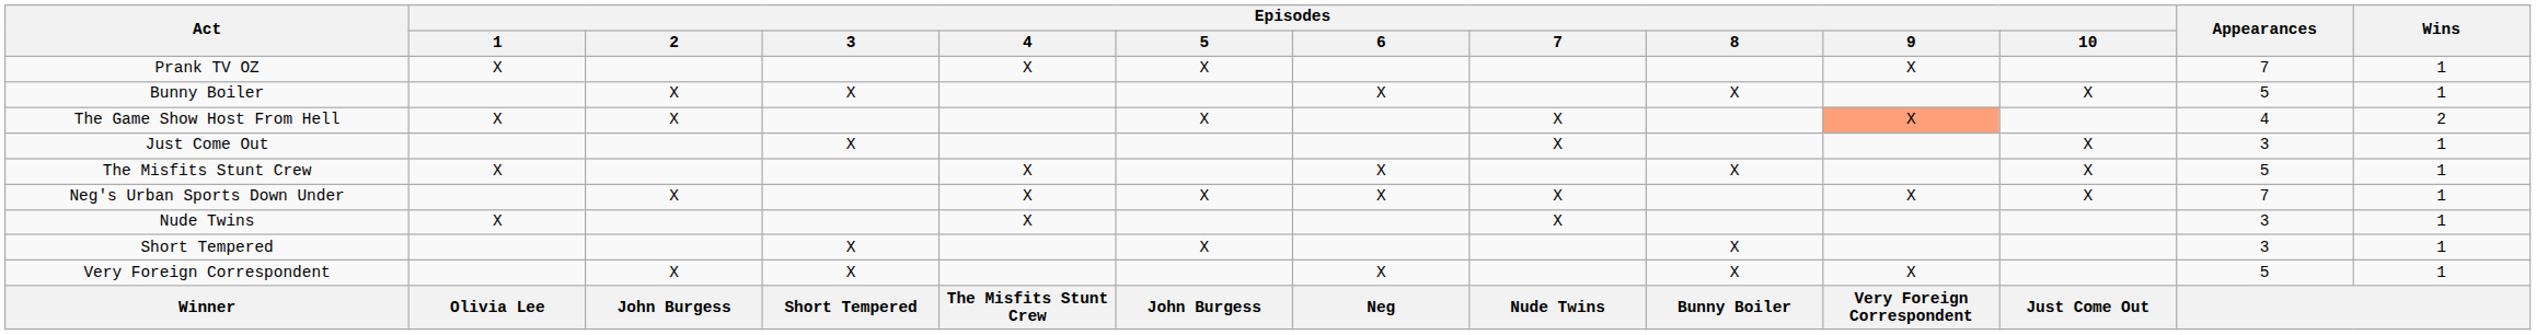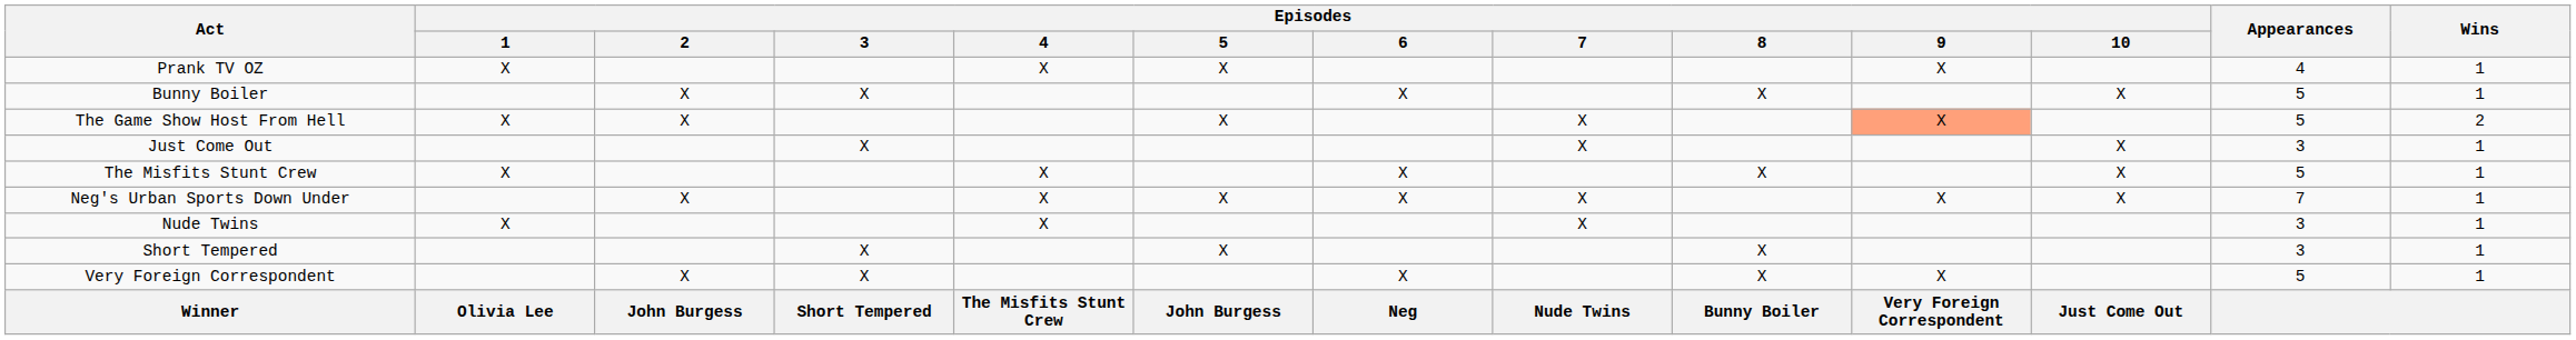 <table class="wikitable" style="text-align:center; font-size:95%;">
 <tr>
 <th rowspan="2">Act</th>
 <th colspan="10">Episodes</th>
 <th style="width: 7%;" rowspan="2">Appearances</th>
 <th style="width: 7%;" rowspan="2">Wins</th>
 </tr>
 <tr>
 <th style="width: 7%;">1</th>
 <th style="width: 7%;">2</th>
 <th style="width: 7%;">3</th>
 <th style="width: 7%;">4</th>
 <th style="width: 7%;">5</th>
 <th style="width: 7%;">6</th>
 <th style="width: 7%;">7</th>
 <th style="width: 7%;">8</th>
 <th style="width: 7%;">9</th>
 <th style="width: 7%;">10</th>
 </tr>
 <tr>
 <td>Prank TV OZ</td>
 <td>X</td>
 <td></td>
 <td></td>
 <td>X</td>
 <td>X</td>
 <td></td>
 <td></td>
 <td></td>
 <td>X</td>
 <td></td>
-<td>7</td>
+<td>4</td>
 <td>1</td>
 </tr>
 <tr>
 <td>Bunny Boiler</td>
 <td></td>
 <td>X</td>
 <td>X</td>
 <td></td>
 <td></td>
 <td>X</td>
 <td></td>
 <td>X</td>
 <td></td>
 <td>X</td>
 <td>5</td>
 <td>1</td>
 </tr>
 <tr>
 <td>The Game Show Host From Hell</td>
 <td>X</td>
 <td>X</td>
 <td></td>
 <td></td>
 <td>X</td>
 <td></td>
 <td>X</td>
 <td></td>
 <td style="background: lightsalmon;">X</td>
 <td></td>
-<td>4</td>
+<td>5</td>
 <td>2</td>
 </tr>
 <tr>
 <td>Just Come Out</td>
 <td></td>
 <td></td>
 <td>X</td>
 <td></td>
 <td></td>
 <td></td>
 <td>X</td>
 <td></td>
 <td></td>
 <td>X</td>
 <td>3</td>
 <td>1</td>
 </tr>
 <tr>
 <td>The Misfits Stunt Crew</td>
 <td>X</td>
 <td></td>
 <td></td>
 <td>X</td>
 <td></td>
 <td>X</td>
 <td></td>
 <td>X</td>
 <td></td>
 <td>X</td>
 <td>5</td>
 <td>1</td>
 </tr>
 <tr>
 <td>Neg's Urban Sports Down Under</td>
 <td></td>
 <td>X</td>
 <td></td>
 <td>X</td>
 <td>X</td>
 <td>X</td>
 <td>X</td>
 <td></td>
 <td>X</td>
 <td>X</td>
 <td>7</td>
 <td>1</td>
 </tr>
 <tr>
 <td>Nude Twins</td>
 <td>X</td>
 <td></td>
 <td></td>
 <td>X</td>
 <td></td>
 <td></td>
 <td>X</td>
 <td></td>
 <td></td>
 <td></td>
 <td>3</td>
 <td>1</td>
 </tr>
 <tr>
 <td>Short Tempered</td>
 <td></td>
 <td></td>
 <td>X</td>
 <td></td>
 <td>X</td>
 <td></td>
 <td></td>
 <td>X</td>
 <td></td>
 <td></td>
 <td>3</td>
 <td>1</td>
 </tr>
 <tr>
 <td>Very Foreign Correspondent</td>
 <td></td>
 <td>X</td>
 <td>X</td>
 <td></td>
 <td></td>
 <td>X</td>
 <td></td>
 <td>X</td>
 <td>X</td>
 <td></td>
 <td>5</td>
 <td>1</td>
 </tr>
 <tr>
 <th>Winner</th>
 <th>Olivia Lee</th>
 <th>John Burgess</th>
 <th>Short Tempered</th>
 <th>The Misfits Stunt Crew</th>
 <th>John Burgess</th>
 <th>Neg</th>
 <th>Nude Twins</th>
 <th>Bunny Boiler</th>
 <th>Very Foreign Correspondent</th>
 <th>Just Come Out</th>
 <th colspan=2></th>
 </tr>
 </table>
